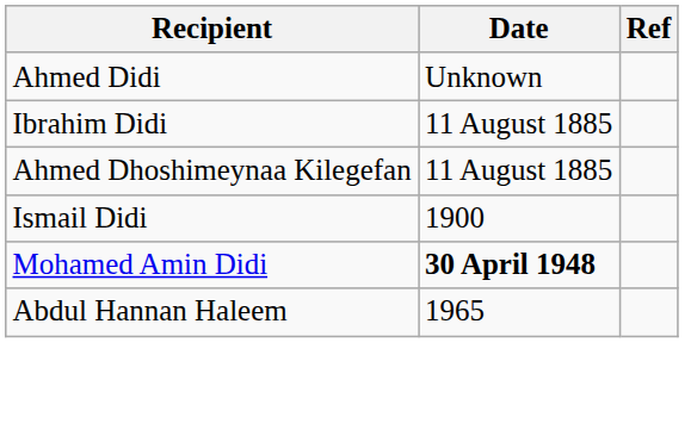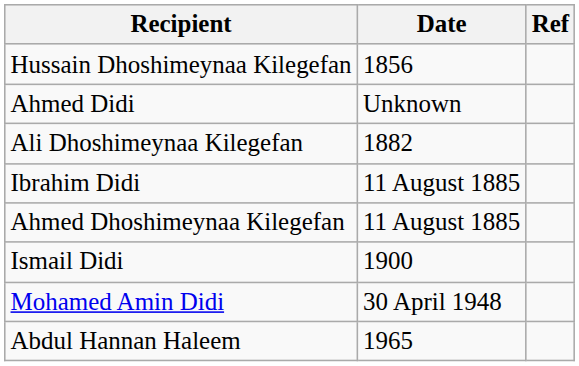 <table class="wikitable">
 <tr>
 <th>Recipient</th>
 <th>Date</th>
 <th>Ref</th>
 </tr>
 <tr>
+<td>Hussain Dhoshimeynaa Kilegefan</td>
+<td>1856</td>
+<td></td>
+</tr>
+<tr>
 <td>Ahmed Didi</td>
 <td>Unknown</td>
+<td></td>
+</tr>
+<tr>
+<td>Ali Dhoshimeynaa Kilegefan</td>
+<td>1882</td>
 <td></td>
 </tr>
 <tr>
 <td>Ibrahim Didi</td>
 <td>11 August 1885</td>
 <td></td>
 </tr>
 <tr>
 <td>Ahmed Dhoshimeynaa Kilegefan</td>
 <td>11 August 1885</td>
 <td></td>
 </tr>
 <tr>
 <td>Ismail Didi</td>
 <td>1900</td>
 <td></td>
 </tr>
 <tr>
 <td><a href='#'>Mohamed Amin Didi</a></td>
-<td><strong>30 April 1948</strong></td>
+<td>30 April 1948</td>
 <td></td>
 </tr>
 <tr>
 <td>Abdul Hannan Haleem</td>
 <td>1965</td>
 <td></td>
 </tr>
 </table>
